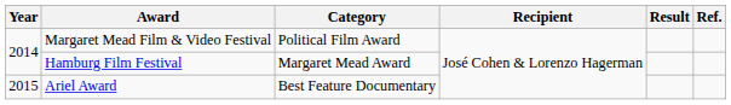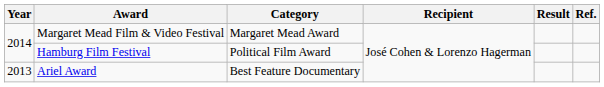 <table class="wikitable">
 <tr>
 <th>Year</th>
 <th>Award</th>
 <th>Category</th>
 <th>Recipient</th>
 <th>Result</th>
 <th>Ref.</th>
 </tr>
 <tr>
 <td rowspan="2">2014</td>
 <td>Margaret Mead Film & Video Festival</td>
-<td>Political Film Award</td>
+<td>Margaret Mead Award</td>
 <td rowspan="3">José Cohen & Lorenzo Hagerman</td>
 <td></td>
 <td></td>
 </tr>
 <tr>
 <td><a href='#'>Hamburg Film Festival</a></td>
-<td>Margaret Mead Award</td>
+<td>Political Film Award</td>
 <td></td>
 <td></td>
 </tr>
 <tr>
-<td>2015</td>
+<td>2013</td>
 <td><a href='#'>Ariel Award</a></td>
 <td>Best Feature Documentary</td>
 <td></td>
 <td></td>
 </tr>
 </table>
